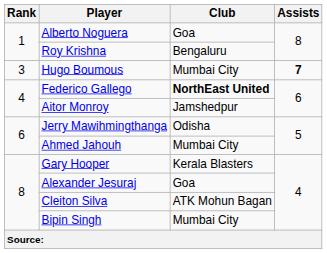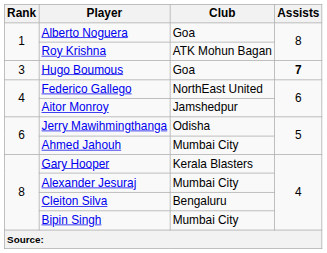 <table class="wikitable" style="text-align:center">
 <tr>
 <th>Rank</th>
 <th>Player</th>
 <th>Club</th>
 <th>Assists</th>
 </tr>
 <tr>
 <td rowspan="2">1</td>
 <td align="left"> <a href='#'>Alberto Noguera</a></td>
 <td align="left">Goa</td>
 <td rowspan="2">8</td>
 </tr>
 <tr>
 <td align="left"> <a href='#'>Roy Krishna</a></td>
-<td align="left">Bengaluru</td>
+<td align="left">ATK Mohun Bagan</td>
 </tr>
 <tr>
 <td>3</td>
 <td align="left"> <a href='#'>Hugo Boumous</a></td>
-<td align="left">Mumbai City</td>
+<td align="left">Goa</td>
 <td><strong>7</strong></td>
 </tr>
 <tr>
 <td rowspan="2">4</td>
 <td align="left"> <a href='#'>Federico Gallego</a></td>
-<td align="left"><strong>NorthEast United</strong></td>
+<td align="left">NorthEast United</td>
 <td rowspan="2">6</td>
 </tr>
 <tr>
 <td align="left"> <a href='#'>Aitor Monroy</a></td>
 <td align="left">Jamshedpur</td>
 </tr>
 <tr>
 <td rowspan="2">6</td>
 <td align="left"> <a href='#'>Jerry Mawihmingthanga</a></td>
 <td align="left">Odisha</td>
 <td rowspan="2">5</td>
 </tr>
 <tr>
 <td align="left"> <a href='#'>Ahmed Jahouh</a></td>
 <td align="left">Mumbai City</td>
 </tr>
 <tr>
 <td rowspan="4">8</td>
 <td align="left"> <a href='#'>Gary Hooper</a></td>
 <td align="left">Kerala Blasters</td>
 <td rowspan="4">4</td>
 </tr>
 <tr>
 <td align="left"> <a href='#'>Alexander Jesuraj</a></td>
-<td align="left">Goa</td>
+<td align="left">Mumbai City</td>
 </tr>
 <tr>
 <td align="left"> <a href='#'>Cleiton Silva</a></td>
-<td align="left">ATK Mohun Bagan</td>
+<td align="left">Bengaluru</td>
 </tr>
 <tr>
 <td align="left"> <a href='#'>Bipin Singh</a></td>
 <td align="left">Mumbai City</td>
 </tr>
 <tr>
 <th colspan="4" style="text-align:left;"><small>Source:</small></th>
 </tr>
 </table>
